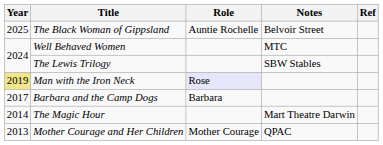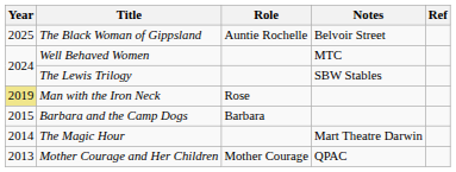 <table class="wikitable sortable">
 <tr>
 <th>Year</th>
 <th>Title</th>
 <th>Role</th>
 <th>Notes</th>
 <th>Ref</th>
 </tr>
 <tr>
 <td>2025</td>
 <td><em>The Black Woman of Gippsland</em></td>
 <td>Auntie Rochelle</td>
 <td>Belvoir Street</td>
 <td></td>
 </tr>
 <tr>
 <td rowspan="2">2024</td>
 <td><em>Well Behaved Women</em></td>
 <td></td>
 <td>MTC</td>
 <td></td>
 </tr>
 <tr>
 <td><em>The Lewis Trilogy</em></td>
 <td></td>
 <td>SBW Stables</td>
 <td></td>
 </tr>
 <tr>
 <td style="background: khaki;">2019</td>
 <td><em>Man with the Iron Neck</em></td>
-<td style="background: lavender;">Rose</td>
+<td>Rose</td>
 <td></td>
 <td></td>
 </tr>
 <tr>
-<td>2017</td>
+<td>2015</td>
 <td><em>Barbara and the Camp Dogs</em></td>
 <td>Barbara</td>
 <td></td>
 <td></td>
 </tr>
 <tr>
 <td>2014</td>
 <td><em>The Magic Hour</em></td>
 <td></td>
 <td>Mart Theatre Darwin</td>
 <td></td>
 </tr>
 <tr>
 <td>2013</td>
 <td><em>Mother Courage and Her Children</em></td>
 <td>Mother Courage</td>
 <td>QPAC</td>
 <td></td>
 </tr>
 </table>
